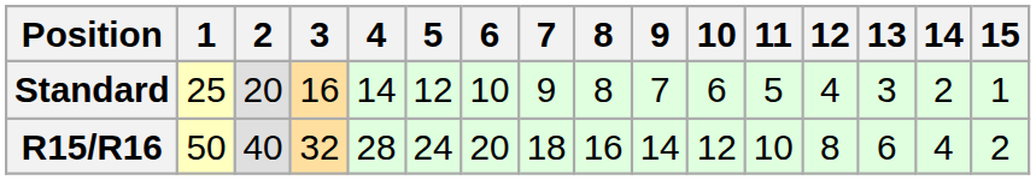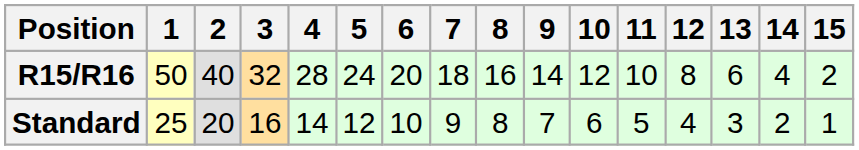 <table class="wikitable" style="font-size: 85%">
 <tr align="center">
 <th>Position</th>
 <th>1</th>
 <th>2</th>
 <th>3</th>
 <th>4</th>
 <th>5</th>
 <th>6</th>
 <th>7</th>
 <th>8</th>
 <th>9</th>
 <th>10</th>
 <th>11</th>
 <th>12</th>
 <th>13</th>
 <th>14</th>
 <th>15</th>
 </tr>
 <tr align="center">
+<th>R15/R16</th>
+<td style="background:#FFFFBF;">50</td>
+<td style="background:#DFDFDF;">40</td>
+<td style="background:#FFDF9F;">32</td>
+<td style="background:#DFFFDF;">28</td>
+<td style="background:#DFFFDF;">24</td>
+<td style="background:#DFFFDF;">20</td>
+<td style="background:#DFFFDF;">18</td>
+<td style="background:#DFFFDF;">16</td>
+<td style="background:#DFFFDF;">14</td>
+<td style="background:#DFFFDF;">12</td>
+<td style="background:#DFFFDF;">10</td>
+<td style="background:#DFFFDF;">8</td>
+<td style="background:#DFFFDF;">6</td>
+<td style="background:#DFFFDF;">4</td>
+<td style="background:#DFFFDF;">2</td>
+</tr>
+<tr align="center">
 <th>Standard</th>
 <td style="background:#FFFFBF;">25</td>
 <td style="background:#DFDFDF;">20</td>
 <td style="background:#FFDF9F;">16</td>
 <td style="background:#DFFFDF;">14</td>
 <td style="background:#DFFFDF;">12</td>
 <td style="background:#DFFFDF;">10</td>
 <td style="background:#DFFFDF;">9</td>
 <td style="background:#DFFFDF;">8</td>
 <td style="background:#DFFFDF;">7</td>
 <td style="background:#DFFFDF;">6</td>
 <td style="background:#DFFFDF;">5</td>
 <td style="background:#DFFFDF;">4</td>
 <td style="background:#DFFFDF;">3</td>
 <td style="background:#DFFFDF;">2</td>
 <td style="background:#DFFFDF;">1</td>
 </tr>
-<tr align="center">
-<th>R15/R16</th>
-<td style="background:#FFFFBF;">50</td>
-<td style="background:#DFDFDF;">40</td>
-<td style="background:#FFDF9F;">32</td>
-<td style="background:#DFFFDF;">28</td>
-<td style="background:#DFFFDF;">24</td>
-<td style="background:#DFFFDF;">20</td>
-<td style="background:#DFFFDF;">18</td>
-<td style="background:#DFFFDF;">16</td>
-<td style="background:#DFFFDF;">14</td>
-<td style="background:#DFFFDF;">12</td>
-<td style="background:#DFFFDF;">10</td>
-<td style="background:#DFFFDF;">8</td>
-<td style="background:#DFFFDF;">6</td>
-<td style="background:#DFFFDF;">4</td>
-<td style="background:#DFFFDF;">2</td>
-</tr>
 </table>
